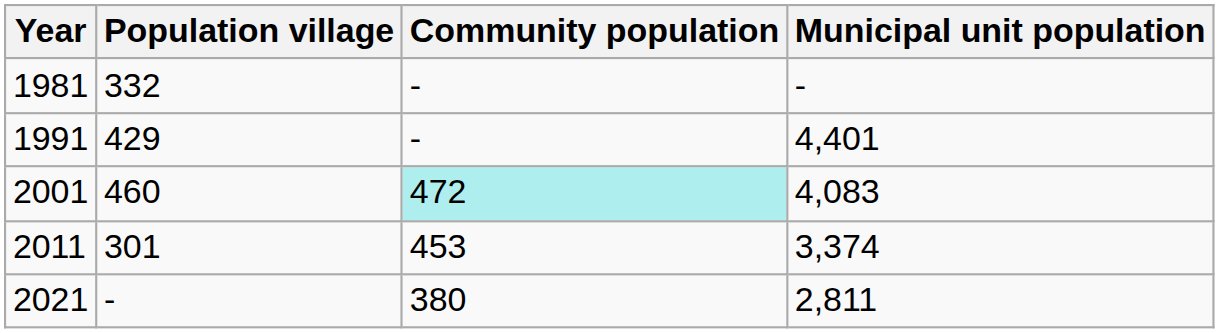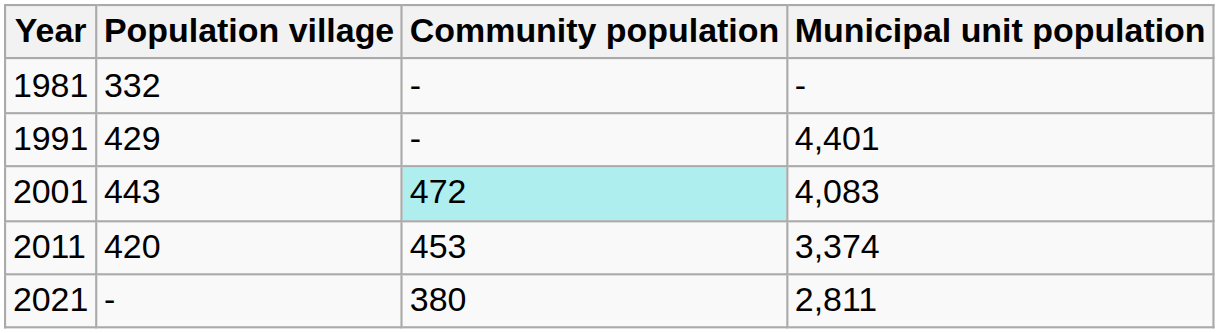 <table class=wikitable>
 <tr>
 <th>Year</th>
 <th>Population village</th>
 <th>Community population</th>
 <th>Municipal unit population</th>
 </tr>
 <tr>
 <td>1981</td>
 <td>332</td>
 <td>-</td>
 <td>-</td>
 </tr>
 <tr>
 <td>1991</td>
 <td>429</td>
 <td>-</td>
 <td>4,401</td>
 </tr>
 <tr>
 <td>2001</td>
-<td>460</td>
+<td>443</td>
 <td style="background: paleturquoise;">472</td>
 <td>4,083</td>
 </tr>
 <tr>
 <td>2011</td>
-<td>301</td>
+<td>420</td>
 <td>453</td>
 <td>3,374</td>
 </tr>
 <tr>
 <td>2021</td>
 <td>-</td>
 <td>380</td>
 <td>2,811</td>
 </tr>
 </table>
